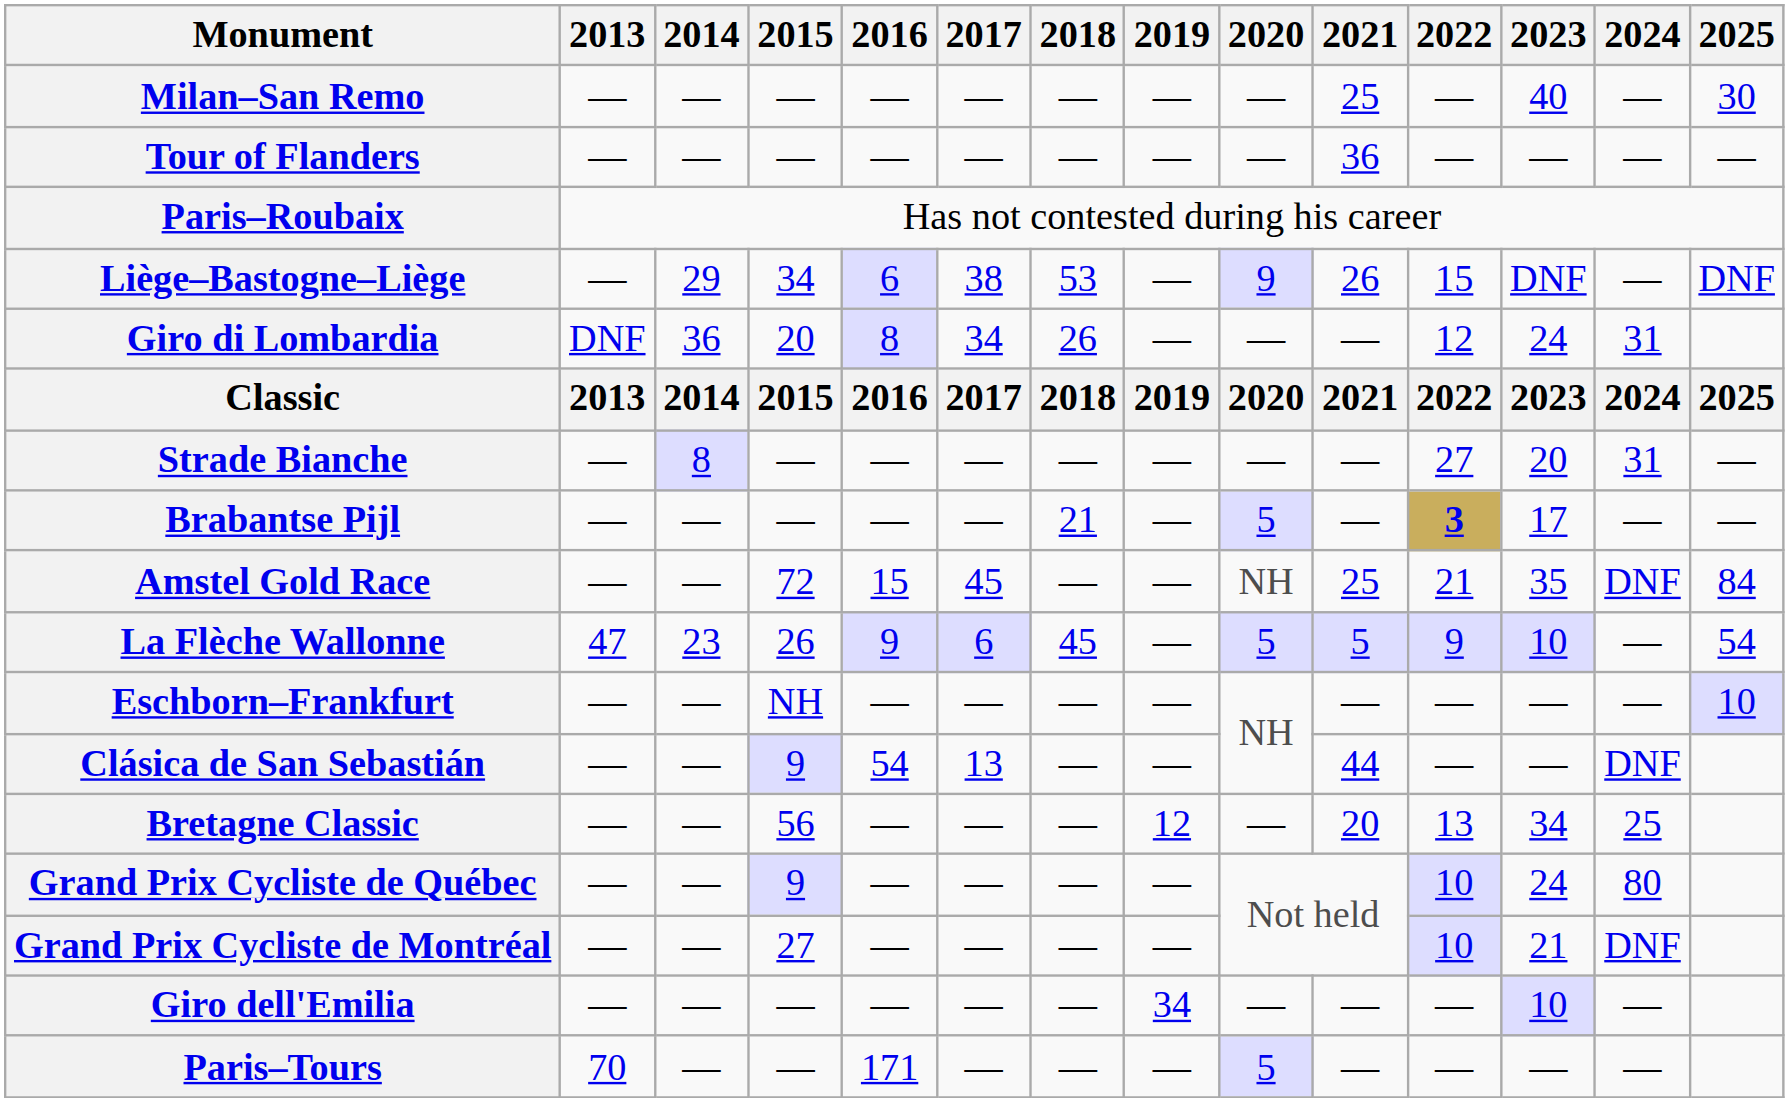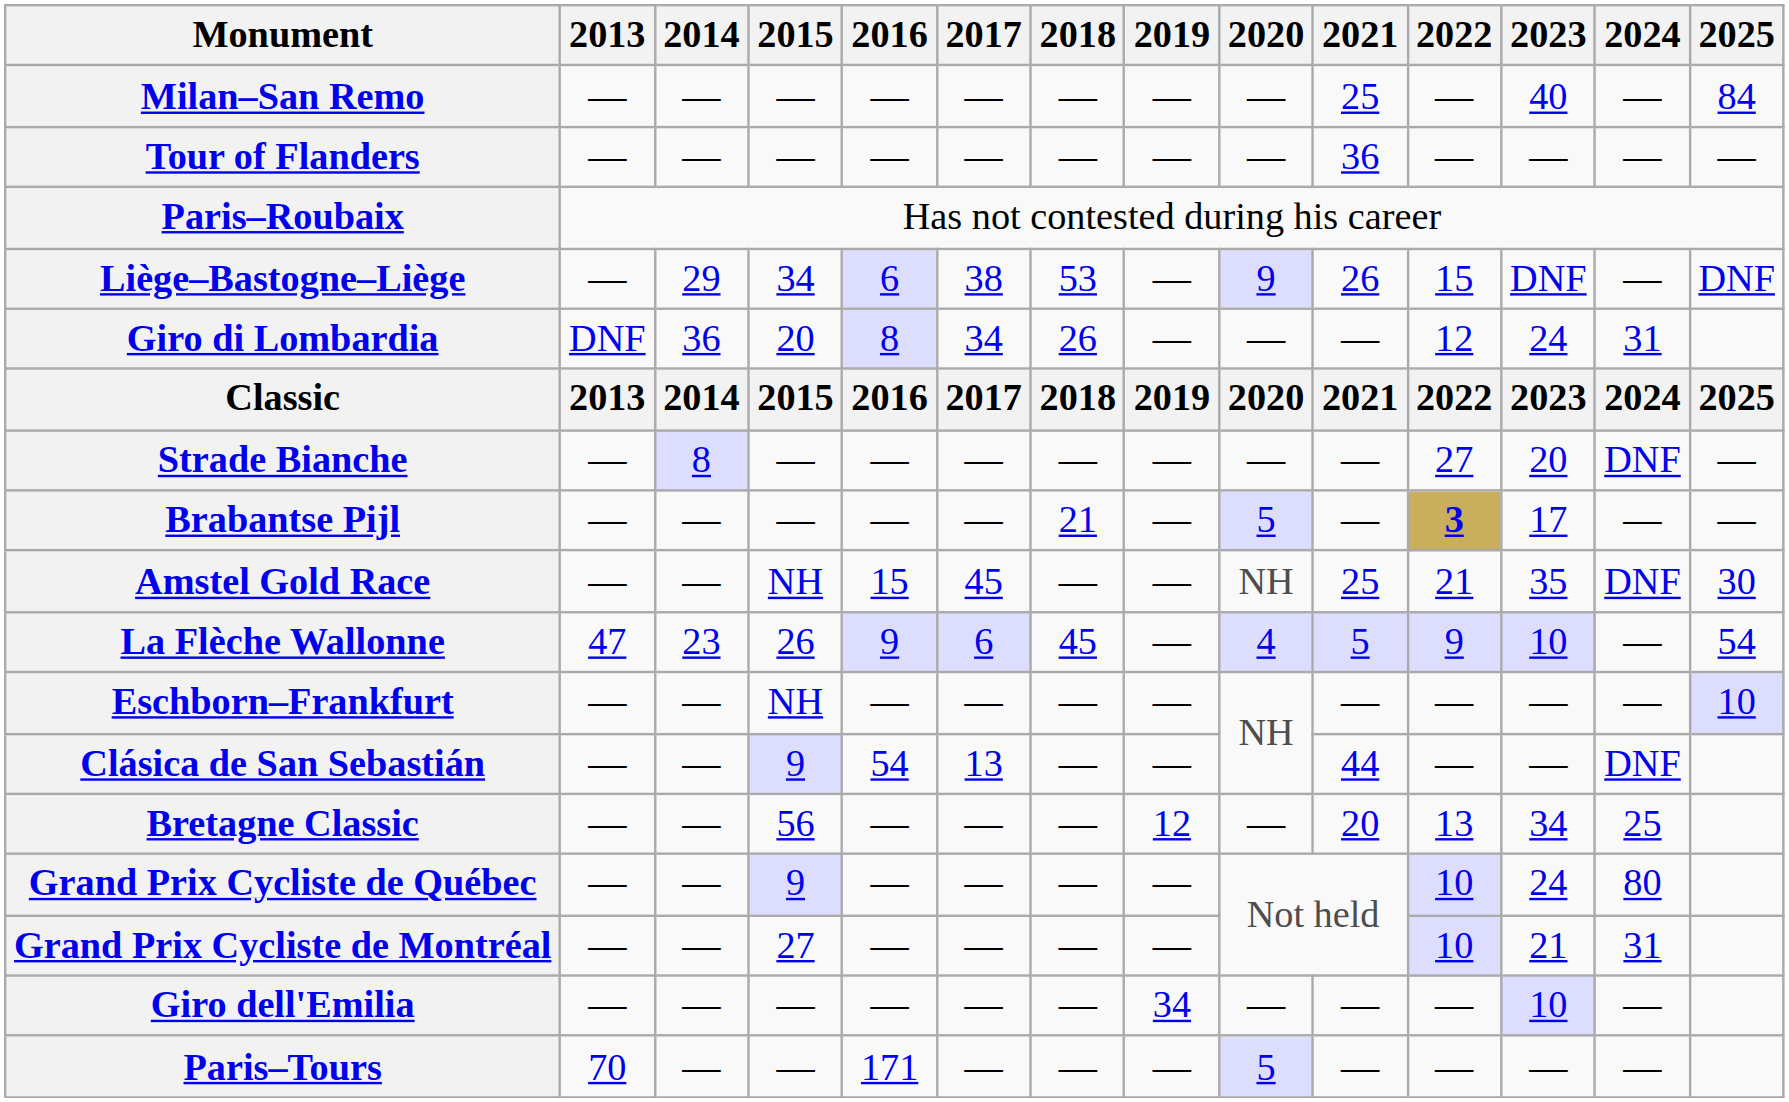 <table class="wikitable plainrowheaders">
 <tr>
 <th>Monument</th>
 <th scope="col">2013</th>
 <th scope="col">2014</th>
 <th scope="col">2015</th>
 <th scope="col">2016</th>
 <th scope="col">2017</th>
 <th scope="col">2018</th>
 <th scope="col">2019</th>
 <th scope="col">2020</th>
 <th scope="col">2021</th>
 <th scope="col">2022</th>
 <th scope="col">2023</th>
 <th scope="col">2024</th>
 <th scope="col">2025</th>
 </tr>
 <tr style="text-align:center;">
 <th scope="row"><a href='#'>Milan–San Remo</a></th>
 <td>—</td>
 <td>—</td>
 <td>—</td>
 <td>—</td>
 <td>—</td>
 <td>—</td>
 <td>—</td>
 <td>—</td>
 <td><a href='#'>25</a></td>
 <td>—</td>
 <td><a href='#'>40</a></td>
 <td>—</td>
-<td><a href='#'>30</a></td>
+<td><a href='#'>84</a></td>
 </tr>
 <tr style="text-align:center;">
 <th scope="row"><a href='#'>Tour of Flanders</a></th>
 <td>—</td>
 <td>—</td>
 <td>—</td>
 <td>—</td>
 <td>—</td>
 <td>—</td>
 <td>—</td>
 <td>—</td>
 <td><a href='#'>36</a></td>
 <td>—</td>
 <td>—</td>
 <td>—</td>
 <td>—</td>
 </tr>
 <tr style="text-align:center;">
 <th scope="row"><a href='#'>Paris–Roubaix</a></th>
 <td colspan="13">Has not contested during his career</td>
 </tr>
 <tr style="text-align:center;">
 <th scope="row"><a href='#'>Liège–Bastogne–Liège</a></th>
 <td>—</td>
 <td><a href='#'>29</a></td>
 <td><a href='#'>34</a></td>
 <td style="background:#ddf;"><a href='#'>6</a></td>
 <td><a href='#'>38</a></td>
 <td><a href='#'>53</a></td>
 <td>—</td>
 <td style="background:#ddf;"><a href='#'>9</a></td>
 <td><a href='#'>26</a></td>
 <td><a href='#'>15</a></td>
 <td><a href='#'>DNF</a></td>
 <td>—</td>
 <td><a href='#'>DNF</a></td>
 </tr>
 <tr style="text-align:center;">
 <th scope="row"><a href='#'>Giro di Lombardia</a></th>
 <td><a href='#'>DNF</a></td>
 <td><a href='#'>36</a></td>
 <td><a href='#'>20</a></td>
 <td style="background:#ddf;"><a href='#'>8</a></td>
 <td><a href='#'>34</a></td>
 <td><a href='#'>26</a></td>
 <td>—</td>
 <td>—</td>
 <td>—</td>
 <td><a href='#'>12</a></td>
 <td><a href='#'>24</a></td>
 <td><a href='#'>31</a></td>
 <td></td>
 </tr>
 <tr>
 <th>Classic</th>
 <th scope="col">2013</th>
 <th scope="col">2014</th>
 <th scope="col">2015</th>
 <th scope="col">2016</th>
 <th scope="col">2017</th>
 <th scope="col">2018</th>
 <th scope="col">2019</th>
 <th scope="col">2020</th>
 <th scope="col">2021</th>
 <th scope="col">2022</th>
 <th scope="col">2023</th>
 <th scope="col">2024</th>
 <th scope="col">2025</th>
 </tr>
 <tr style="text-align:center;">
 <th scope="row"><a href='#'>Strade Bianche</a></th>
 <td>—</td>
 <td style="background:#ddf;"><a href='#'>8</a></td>
 <td>—</td>
 <td>—</td>
 <td>—</td>
 <td>—</td>
 <td>—</td>
 <td>—</td>
 <td>—</td>
 <td><a href='#'>27</a></td>
 <td><a href='#'>20</a></td>
-<td><a href='#'>31</a></td>
+<td><a href='#'>DNF</a></td>
 <td>—</td>
 </tr>
 <tr style="text-align:center;">
 <th scope="row"><a href='#'>Brabantse Pijl</a></th>
 <td>—</td>
 <td>—</td>
 <td>—</td>
 <td>—</td>
 <td>—</td>
 <td><a href='#'>21</a></td>
 <td>—</td>
 <td style="background:#ddf;"><a href='#'>5</a></td>
 <td>—</td>
 <td style="background:#C9AE5D;"><a href='#'><strong>3</strong></a></td>
 <td><a href='#'>17</a></td>
 <td>—</td>
 <td>—</td>
 </tr>
 <tr style="text-align:center;">
 <th scope="row"><a href='#'>Amstel Gold Race</a></th>
 <td>—</td>
 <td>—</td>
-<td><a href='#'>72</a></td>
+<td style="color:#4d4d4d;"><a href='#'>NH</a></td>
 <td><a href='#'>15</a></td>
 <td><a href='#'>45</a></td>
 <td>—</td>
 <td>—</td>
 <td style="color:#4d4d4d;">NH</td>
 <td><a href='#'>25</a></td>
 <td><a href='#'>21</a></td>
 <td><a href='#'>35</a></td>
 <td><a href='#'>DNF</a></td>
-<td><a href='#'>84</a></td>
+<td><a href='#'>30</a></td>
 </tr>
 <tr style="text-align:center;">
 <th scope="row"><a href='#'>La Flèche Wallonne</a></th>
 <td><a href='#'>47</a></td>
 <td><a href='#'>23</a></td>
 <td><a href='#'>26</a></td>
 <td style="background:#ddf;"><a href='#'>9</a></td>
 <td style="background:#ddf;"><a href='#'>6</a></td>
 <td><a href='#'>45</a></td>
 <td>—</td>
-<td style="background:#ddf;"><a href='#'>5</a></td>
+<td style="background:#ddf;"><a href='#'>4</a></td>
 <td style="background:#ddf;"><a href='#'>5</a></td>
 <td style="background:#ddf;"><a href='#'>9</a></td>
 <td style="background:#ddf;"><a href='#'>10</a></td>
 <td>—</td>
 <td><a href='#'>54</a></td>
 </tr>
 <tr style="text-align:center;">
 <th scope="row"><a href='#'>Eschborn–Frankfurt</a></th>
 <td>—</td>
 <td>—</td>
 <td style="color:#4d4d4d;"><a href='#'>NH</a></td>
 <td>—</td>
 <td>—</td>
 <td>—</td>
 <td>—</td>
 <td style="color:#4d4d4d;" rowspan=2>NH</td>
 <td>—</td>
 <td>—</td>
 <td>—</td>
 <td>—</td>
 <td style="background:#ddf;"><a href='#'>10</a></td>
 </tr>
 <tr style="text-align:center;">
 <th scope="row"><a href='#'>Clásica de San Sebastián</a></th>
 <td>—</td>
 <td>—</td>
 <td style="background:#ddf;"><a href='#'>9</a></td>
 <td><a href='#'>54</a></td>
 <td><a href='#'>13</a></td>
 <td>—</td>
 <td>—</td>
 <td><a href='#'>44</a></td>
 <td>—</td>
 <td>—</td>
 <td><a href='#'>DNF</a></td>
 <td></td>
 </tr>
 <tr style="text-align:center;">
 <th scope="row"><a href='#'>Bretagne Classic</a></th>
 <td>—</td>
 <td>—</td>
 <td><a href='#'>56</a></td>
 <td>—</td>
 <td>—</td>
 <td>—</td>
 <td><a href='#'>12</a></td>
 <td>—</td>
 <td><a href='#'>20</a></td>
 <td><a href='#'>13</a></td>
 <td><a href='#'>34</a></td>
 <td><a href='#'>25</a></td>
 <td></td>
 </tr>
 <tr style="text-align:center;">
 <th scope="row"><a href='#'>Grand Prix Cycliste de Québec</a></th>
 <td>—</td>
 <td>—</td>
 <td style="background:#ddf;"><a href='#'>9</a></td>
 <td>—</td>
 <td>—</td>
 <td>—</td>
 <td>—</td>
 <td style="color:#4d4d4d;" rowspan=2 colspan=2>Not held</td>
 <td style="background:#ddf;"><a href='#'>10</a></td>
 <td><a href='#'>24</a></td>
 <td><a href='#'>80</a></td>
 <td></td>
 </tr>
 <tr style="text-align:center;">
 <th scope="row"><a href='#'>Grand Prix Cycliste de Montréal</a></th>
 <td>—</td>
 <td>—</td>
 <td><a href='#'>27</a></td>
 <td>—</td>
 <td>—</td>
 <td>—</td>
 <td>—</td>
 <td style="background:#ddf;"><a href='#'>10</a></td>
 <td><a href='#'>21</a></td>
-<td><a href='#'>DNF</a></td>
+<td><a href='#'>31</a></td>
 <td></td>
 </tr>
 <tr style="text-align:center;">
 <th scope="row"><a href='#'>Giro dell'Emilia</a></th>
 <td>—</td>
 <td>—</td>
 <td>—</td>
 <td>—</td>
 <td>—</td>
 <td>—</td>
 <td><a href='#'>34</a></td>
 <td>—</td>
 <td>—</td>
 <td>—</td>
 <td style="background:#ddf;"><a href='#'>10</a></td>
 <td>—</td>
 <td></td>
 </tr>
 <tr style="text-align:center;">
 <th scope="row"><a href='#'>Paris–Tours</a></th>
 <td><a href='#'>70</a></td>
 <td>—</td>
 <td>—</td>
 <td><a href='#'>171</a></td>
 <td>—</td>
 <td>—</td>
 <td>—</td>
 <td style="background:#ddf;"><a href='#'>5</a></td>
 <td>—</td>
 <td>—</td>
 <td>—</td>
 <td>—</td>
 <td></td>
 </tr>
 </table>
